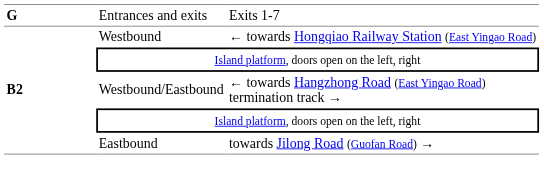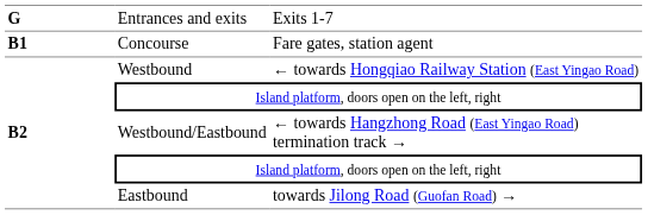 <table cellspacing=0 cellpadding=3>
 <tr>
 <td style="border-top:solid 1px gray;border-bottom:solid 1px gray;" width=100><strong>G</strong></td>
 <td style="border-top:solid 1px gray;border-bottom:solid 1px gray;">Entrances and exits</td>
 <td style="border-top:solid 1px gray;border-bottom:solid 1px gray;">Exits 1-7</td>
+</tr>
+<tr>
+<td style="border-bottom:solid 1px gray;"><strong>B1</strong></td>
+<td style="border-bottom:solid 1px gray;">Concourse</td>
+<td style="border-bottom:solid 1px gray;">Fare gates, station agent</td>
 </tr>
 <tr>
 <td style="border-bottom:solid 1px gray;" rowspan=7><strong>B2</strong></td>
 <td>Westbound</td>
 <td>←  towards <a href='#'>Hongqiao Railway Station</a> <small>(<a href='#'>East Yingao Road</a>)</small></td>
 </tr>
 <tr>
 <td style="border-right:solid 2px black;border-left:solid 2px black;border-top:solid 2px black;border-bottom:solid 2px black;text-align:center;" colspan=2><small><a href='#'>Island platform</a>, doors open on the left, right</small></td>
 </tr>
 <tr>
 <td>Westbound/Eastbound</td>
 <td>←  towards <a href='#'>Hangzhong Road</a> <small>(<a href='#'>East Yingao Road</a>)</small><br>  termination track →</td>
 </tr>
 <tr>
 <td style="border-right:solid 2px black;border-left:solid 2px black;border-top:solid 2px black;border-bottom:solid 2px black;text-align:center;" colspan=2><small><a href='#'>Island platform</a>, doors open on the left, right</small></td>
 </tr>
 <tr>
 <td style="border-bottom:solid 1px gray;">Eastbound</td>
 <td style="border-bottom:solid 1px gray;">  towards <a href='#'>Jilong Road</a> <small>(<a href='#'>Guofan Road</a>)</small> →</td>
 </tr>
 </table>
